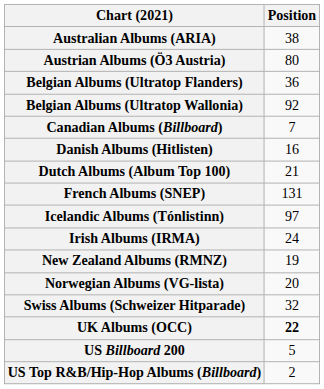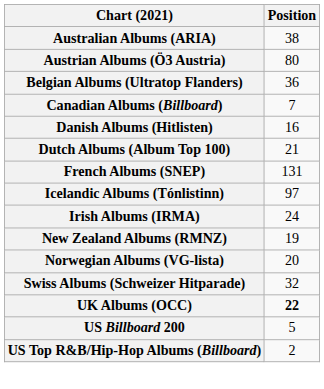 <table class="wikitable sortable plainrowheaders" style="text-align:center">
 <tr>
 <th scope="col">Chart (2021)</th>
 <th scope="col">Position</th>
 </tr>
 <tr>
 <th scope="row">Australian Albums (ARIA)</th>
 <td>38</td>
 </tr>
 <tr>
 <th scope="row">Austrian Albums (Ö3 Austria)</th>
 <td>80</td>
 </tr>
 <tr>
 <th scope="row">Belgian Albums (Ultratop Flanders)</th>
 <td>36</td>
-</tr>
-<tr>
-<th scope="row">Belgian Albums (Ultratop Wallonia)</th>
-<td>92</td>
 </tr>
 <tr>
 <th scope="row">Canadian Albums (<em>Billboard</em>)</th>
 <td>7</td>
 </tr>
 <tr>
 <th scope="row">Danish Albums (Hitlisten)</th>
 <td>16</td>
 </tr>
 <tr>
 <th scope="row">Dutch Albums (Album Top 100)</th>
 <td>21</td>
 </tr>
 <tr>
 <th scope="row">French Albums (SNEP)</th>
 <td>131</td>
 </tr>
 <tr>
 <th scope="row">Icelandic Albums (Tónlistinn)</th>
 <td>97</td>
 </tr>
 <tr>
 <th scope="row">Irish Albums (IRMA)</th>
 <td>24</td>
 </tr>
 <tr>
 <th scope="row">New Zealand Albums (RMNZ)</th>
 <td>19</td>
 </tr>
 <tr>
 <th scope="row">Norwegian Albums (VG-lista)</th>
 <td>20</td>
 </tr>
 <tr>
 <th scope="row">Swiss Albums (Schweizer Hitparade)</th>
 <td>32</td>
 </tr>
 <tr>
 <th scope="row">UK Albums (OCC)</th>
 <td><strong>22</strong></td>
 </tr>
 <tr>
 <th scope="row">US <em>Billboard</em> 200</th>
 <td>5</td>
 </tr>
 <tr>
 <th scope="row">US Top R&B/Hip-Hop Albums (<em>Billboard</em>)</th>
 <td>2</td>
 </tr>
 </table>
